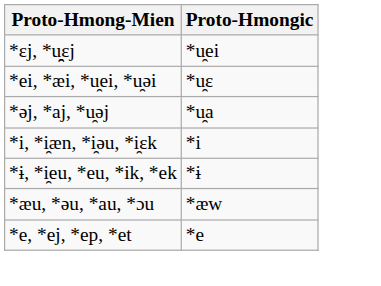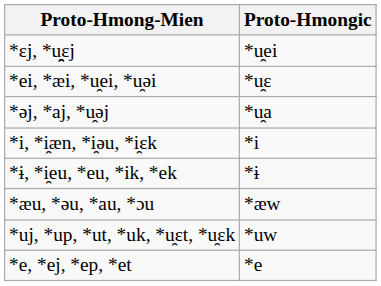 <table class="wikitable">
 <tr>
 <th>Proto-Hmong-Mien</th>
 <th>Proto-Hmongic</th>
 </tr>
 <tr>
 <td>*ɛj, *u̯̯ɛj</td>
 <td>*u̯ei</td>
 </tr>
 <tr>
 <td>*ei, *æi, *u̯ei, *u̯əi</td>
 <td>*u̯ɛ</td>
 </tr>
 <tr>
 <td>*əj, *aj, *u̯əj</td>
 <td>*u̯a</td>
 </tr>
 <tr>
 <td>*i, *i̯æn, *i̯əu, *i̯ɛk</td>
 <td>*i</td>
 </tr>
 <tr>
 <td>*ɨ, *i̯eu, *eu, *ik, *ek</td>
 <td>*ɨ</td>
 </tr>
 <tr>
 <td>*æu, *əu, *au, *ɔu</td>
 <td>*æw</td>
 </tr>
 <tr>
+<td>*uj, *up, *ut, *uk, *u̯ɛt, *u̯ɛk</td>
+<td>*uw</td>
+</tr>
+<tr>
 <td>*e, *ej, *ep, *et</td>
 <td>*e</td>
 </tr>
 </table>
